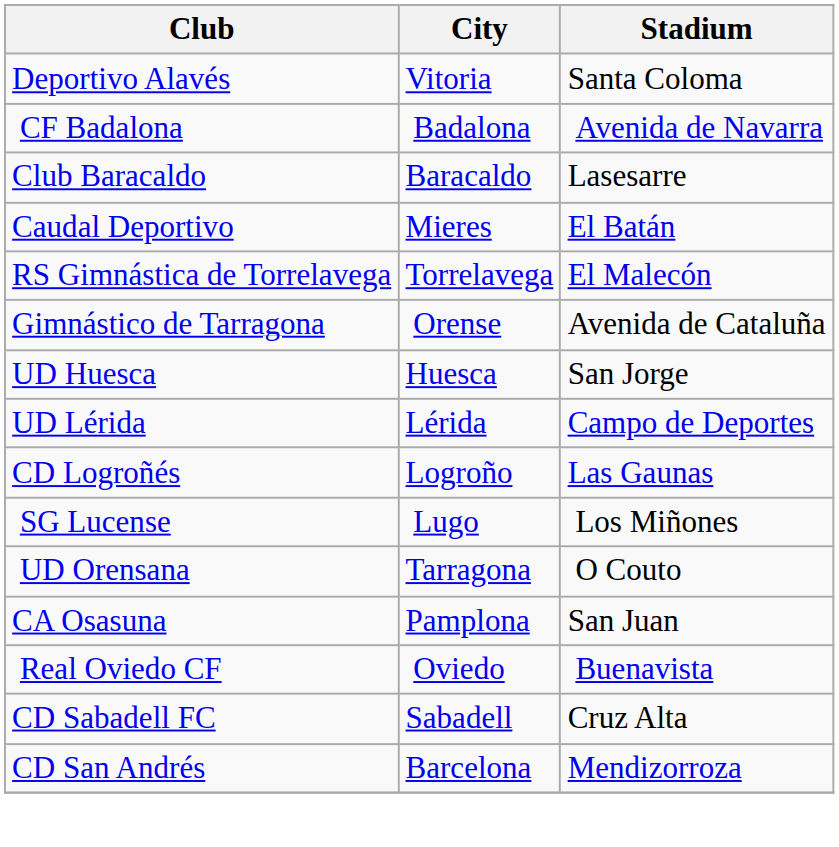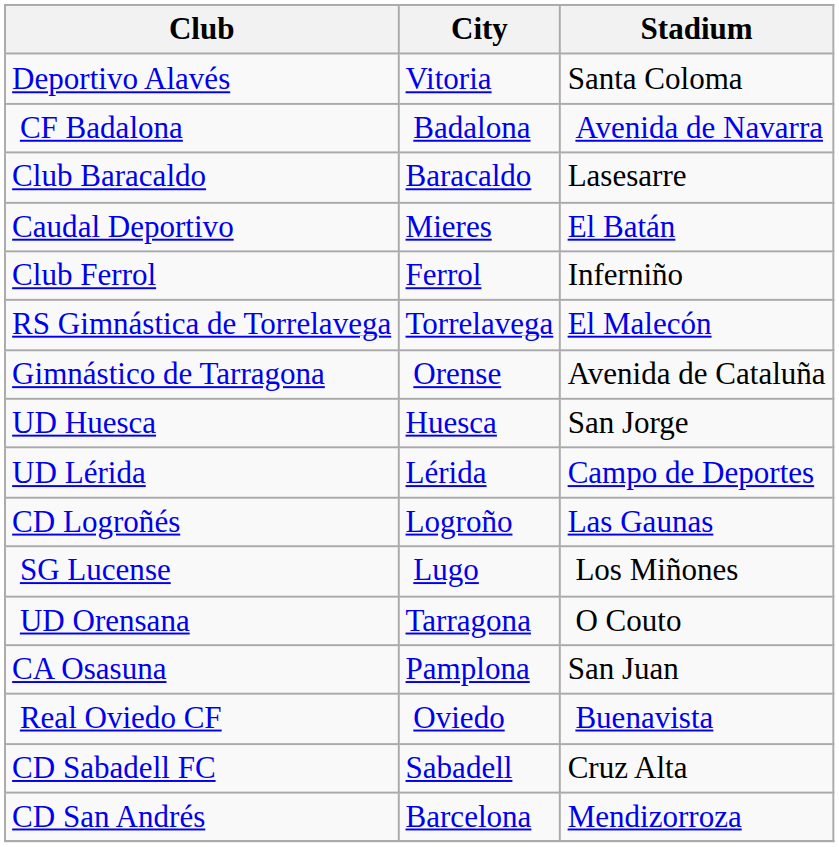 <table class="wikitable sortable" style="text-align: left;">
 <tr>
 <th>Club</th>
 <th>City</th>
 <th>Stadium</th>
 </tr>
 <tr>
 <td><a href='#'>Deportivo Alavés</a></td>
 <td><a href='#'>Vitoria</a></td>
 <td>Santa Coloma</td>
 </tr>
 <tr>
 <td> <a href='#'>CF Badalona</a></td>
 <td> <a href='#'>Badalona</a></td>
 <td> <a href='#'>Avenida de Navarra</a></td>
 </tr>
 <tr>
 <td><a href='#'>Club Baracaldo</a></td>
 <td><a href='#'>Baracaldo</a></td>
 <td>Lasesarre</td>
 </tr>
 <tr>
 <td><a href='#'>Caudal Deportivo</a></td>
 <td><a href='#'>Mieres</a></td>
 <td><a href='#'>El Batán</a></td>
+</tr>
+<tr>
+<td><a href='#'>Club Ferrol</a></td>
+<td><a href='#'>Ferrol</a></td>
+<td>Inferniño</td>
 </tr>
 <tr>
 <td><a href='#'>RS Gimnástica de Torrelavega</a></td>
 <td><a href='#'>Torrelavega</a></td>
 <td><a href='#'>El Malecón</a></td>
 </tr>
 <tr>
 <td><a href='#'>Gimnástico de Tarragona</a></td>
 <td> <a href='#'>Orense</a></td>
 <td>Avenida de Cataluña</td>
 </tr>
 <tr>
 <td><a href='#'>UD Huesca</a></td>
 <td><a href='#'>Huesca</a></td>
 <td>San Jorge</td>
 </tr>
 <tr>
 <td><a href='#'>UD Lérida</a></td>
 <td><a href='#'>Lérida</a></td>
 <td><a href='#'>Campo de Deportes</a></td>
 </tr>
 <tr>
 <td><a href='#'>CD Logroñés</a></td>
 <td><a href='#'>Logroño</a></td>
 <td><a href='#'>Las Gaunas</a></td>
 </tr>
 <tr>
 <td> <a href='#'>SG Lucense</a></td>
 <td> <a href='#'>Lugo</a></td>
 <td> Los Miñones</td>
 </tr>
 <tr>
 <td> <a href='#'>UD Orensana</a></td>
 <td><a href='#'>Tarragona</a></td>
 <td> O Couto</td>
 </tr>
 <tr>
 <td><a href='#'>CA Osasuna</a></td>
 <td><a href='#'>Pamplona</a></td>
 <td>San Juan</td>
 </tr>
 <tr>
 <td> <a href='#'>Real Oviedo CF</a></td>
 <td> <a href='#'>Oviedo</a></td>
 <td> <a href='#'>Buenavista</a></td>
 </tr>
 <tr>
 <td><a href='#'>CD Sabadell FC</a></td>
 <td><a href='#'>Sabadell</a></td>
 <td>Cruz Alta</td>
 </tr>
 <tr>
 <td><a href='#'>CD San Andrés</a></td>
 <td><a href='#'>Barcelona</a></td>
 <td><a href='#'>Mendizorroza</a></td>
 </tr>
 <tr>
 </tr>
 </table>
